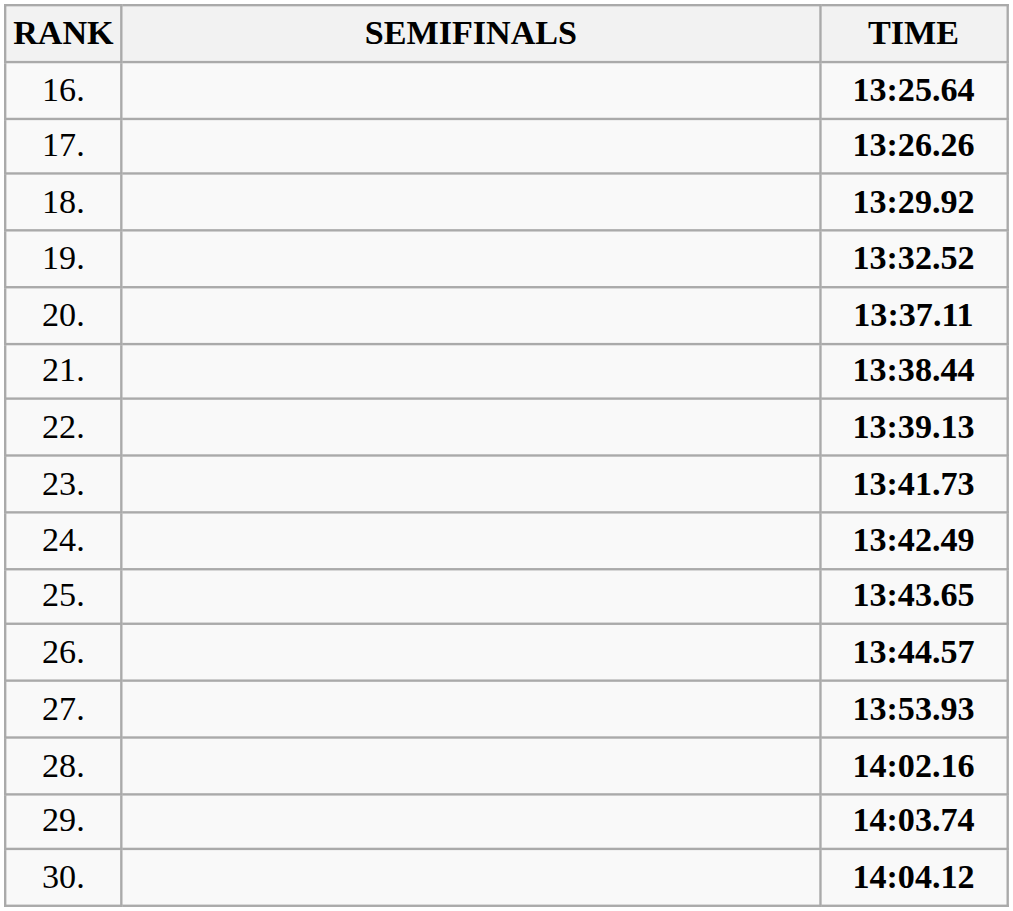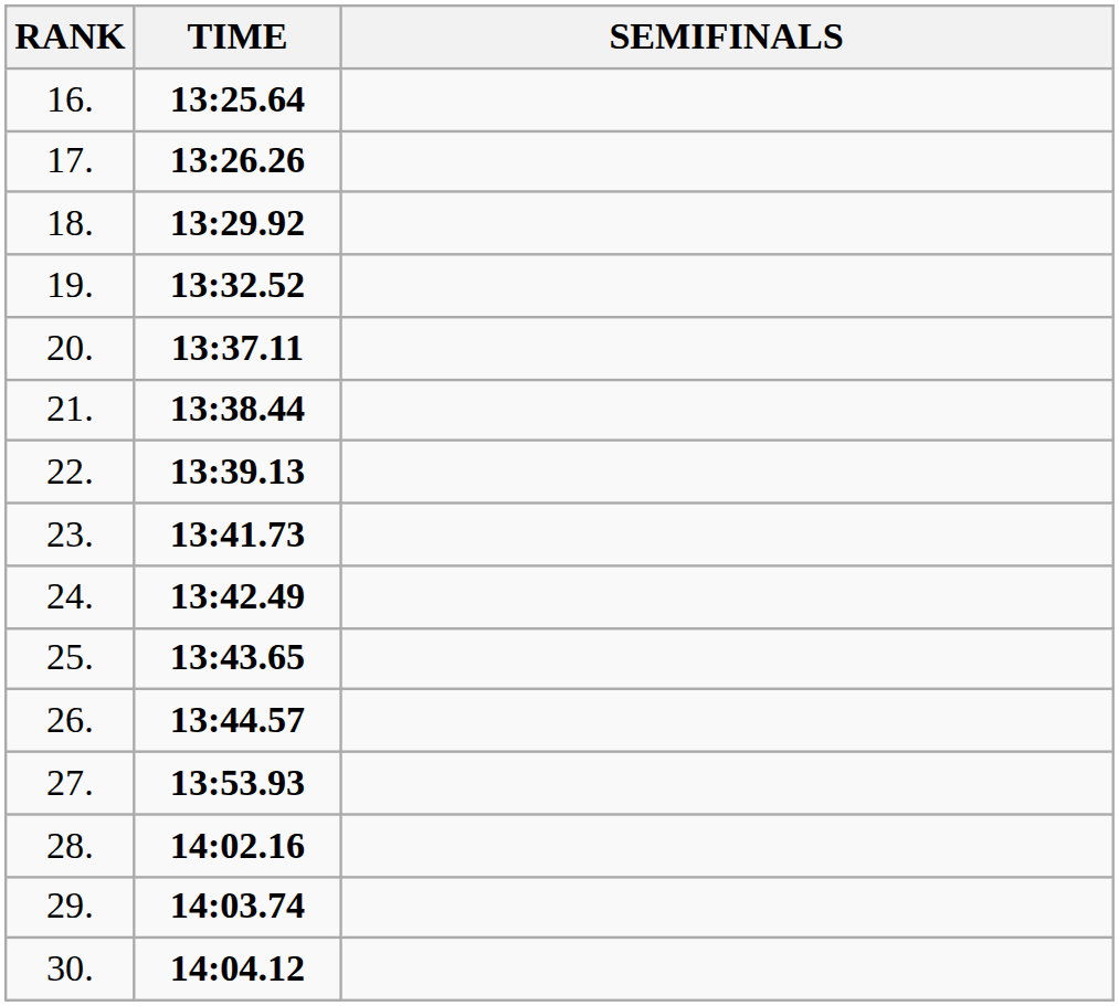 <table class="wikitable" style="border-collapse: collapse; font-size: 90%;">
 <tr>
 <th>RANK</th>
+<th style="width: 5em">TIME</th>
 <th style="width: 20em">SEMIFINALS</th>
-<th style="width: 5em">TIME</th>
 </tr>
 <tr>
 <td align="center">16.</td>
+<td align="center"><strong>13:25.64</strong></td>
 <td></td>
-<td align="center"><strong>13:25.64</strong></td>
 </tr>
 <tr>
 <td align="center">17.</td>
+<td align="center"><strong>13:26.26</strong></td>
 <td></td>
-<td align="center"><strong>13:26.26</strong></td>
 </tr>
 <tr>
 <td align="center">18.</td>
+<td align="center"><strong>13:29.92</strong></td>
 <td></td>
-<td align="center"><strong>13:29.92</strong></td>
 </tr>
 <tr>
 <td align="center">19.</td>
+<td align="center"><strong>13:32.52</strong></td>
 <td></td>
-<td align="center"><strong>13:32.52</strong></td>
 </tr>
 <tr>
 <td align="center">20.</td>
+<td align="center"><strong>13:37.11</strong></td>
 <td></td>
-<td align="center"><strong>13:37.11</strong></td>
 </tr>
 <tr>
 <td align="center">21.</td>
+<td align="center"><strong>13:38.44</strong></td>
 <td></td>
-<td align="center"><strong>13:38.44</strong></td>
 </tr>
 <tr>
 <td align="center">22.</td>
+<td align="center"><strong>13:39.13</strong></td>
 <td></td>
-<td align="center"><strong>13:39.13</strong></td>
 </tr>
 <tr>
 <td align="center">23.</td>
+<td align="center"><strong>13:41.73</strong></td>
 <td></td>
-<td align="center"><strong>13:41.73</strong></td>
 </tr>
 <tr>
 <td align="center">24.</td>
+<td align="center"><strong>13:42.49</strong></td>
 <td></td>
-<td align="center"><strong>13:42.49</strong></td>
 </tr>
 <tr>
 <td align="center">25.</td>
+<td align="center"><strong>13:43.65</strong></td>
 <td></td>
-<td align="center"><strong>13:43.65</strong></td>
 </tr>
 <tr>
 <td align="center">26.</td>
+<td align="center"><strong>13:44.57</strong></td>
 <td></td>
-<td align="center"><strong>13:44.57</strong></td>
 </tr>
 <tr>
 <td align="center">27.</td>
+<td align="center"><strong>13:53.93</strong></td>
 <td></td>
-<td align="center"><strong>13:53.93</strong></td>
 </tr>
 <tr>
 <td align="center">28.</td>
+<td align="center"><strong>14:02.16</strong></td>
 <td></td>
-<td align="center"><strong>14:02.16</strong></td>
 </tr>
 <tr>
 <td align="center">29.</td>
+<td align="center"><strong>14:03.74</strong></td>
 <td></td>
-<td align="center"><strong>14:03.74</strong></td>
 </tr>
 <tr>
 <td align="center">30.</td>
+<td align="center"><strong>14:04.12</strong></td>
 <td></td>
-<td align="center"><strong>14:04.12</strong></td>
 </tr>
 </table>
